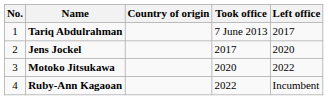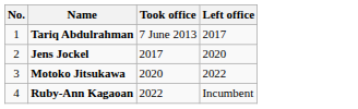 <table class="wikitable" style="font-size:90%; text-align:left">
 <tr>
 <th>No.</th>
 <th>Name</th>
-<th>Country of origin</th>
 <th>Took office</th>
 <th>Left office</th>
 </tr>
 <tr>
 <td align=center>1</td>
 <td><strong>Tariq Abdulrahman </strong></td>
-<td></td>
 <td>7 June 2013</td>
 <td>2017</td>
 </tr>
 <tr>
 <td align=center>2</td>
 <td><strong>Jens Jockel</strong></td>
-<td></td>
 <td>2017</td>
 <td>2020</td>
 </tr>
 <tr>
 <td align=center>3</td>
 <td><strong>Motoko Jitsukawa</strong></td>
-<td></td>
 <td>2020</td>
 <td>2022</td>
 </tr>
 <tr>
 <td align=center>4</td>
 <td><strong>Ruby-Ann Kagaoan</strong></td>
-<td></td>
 <td>2022</td>
 <td>Incumbent</td>
 </tr>
 </table>
